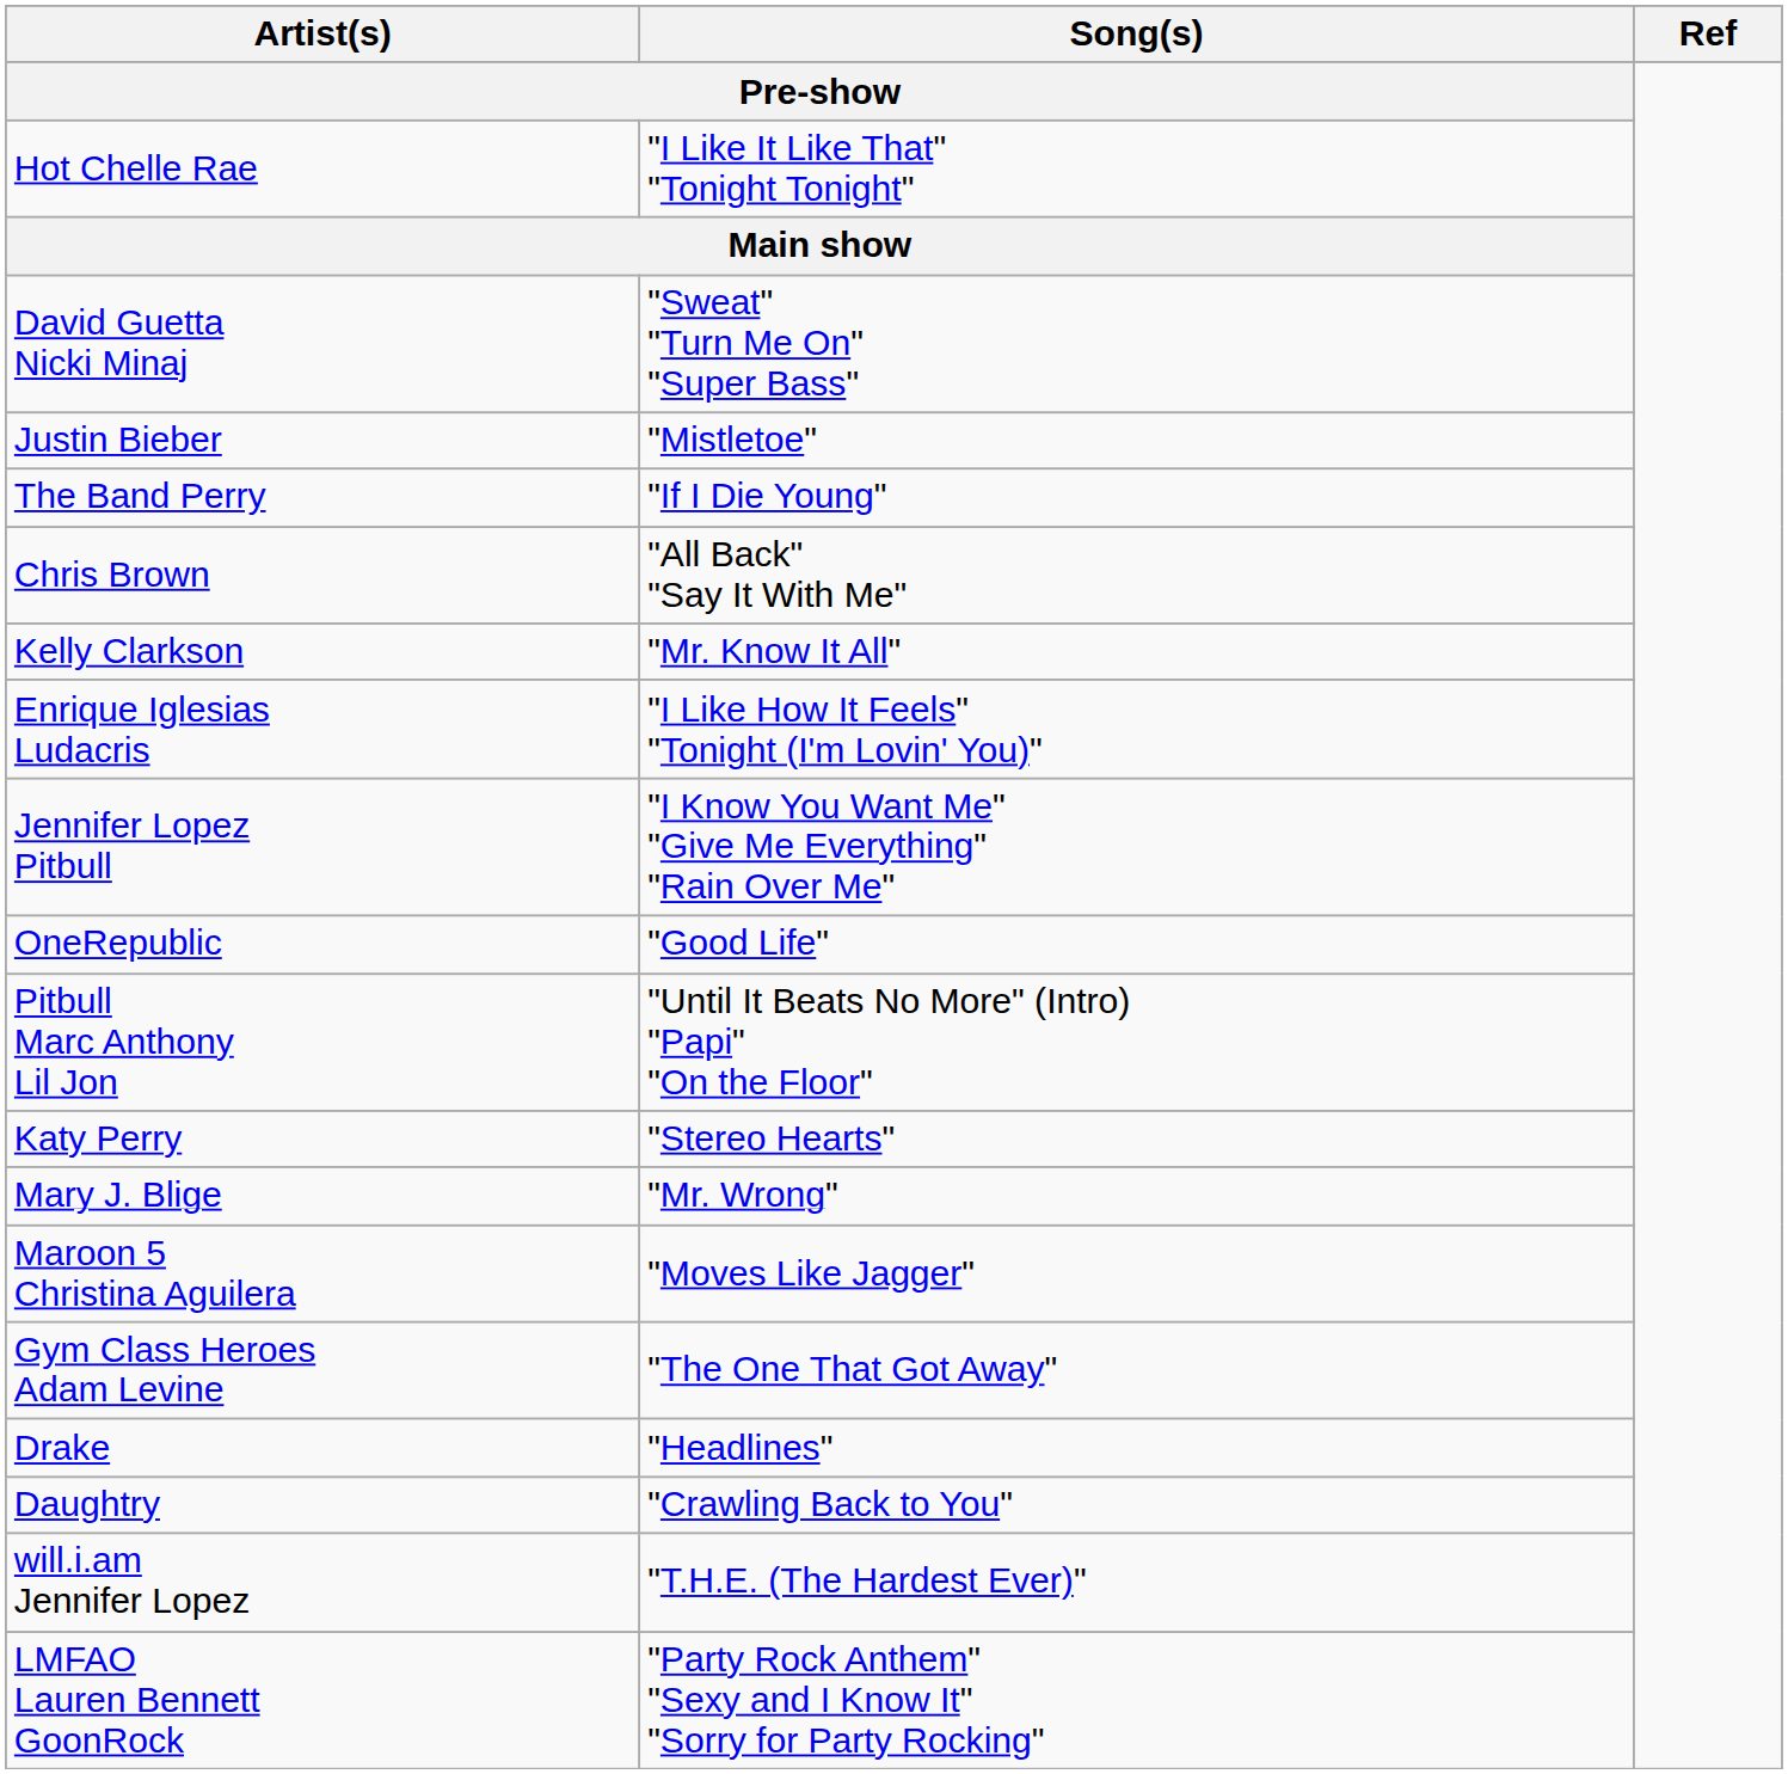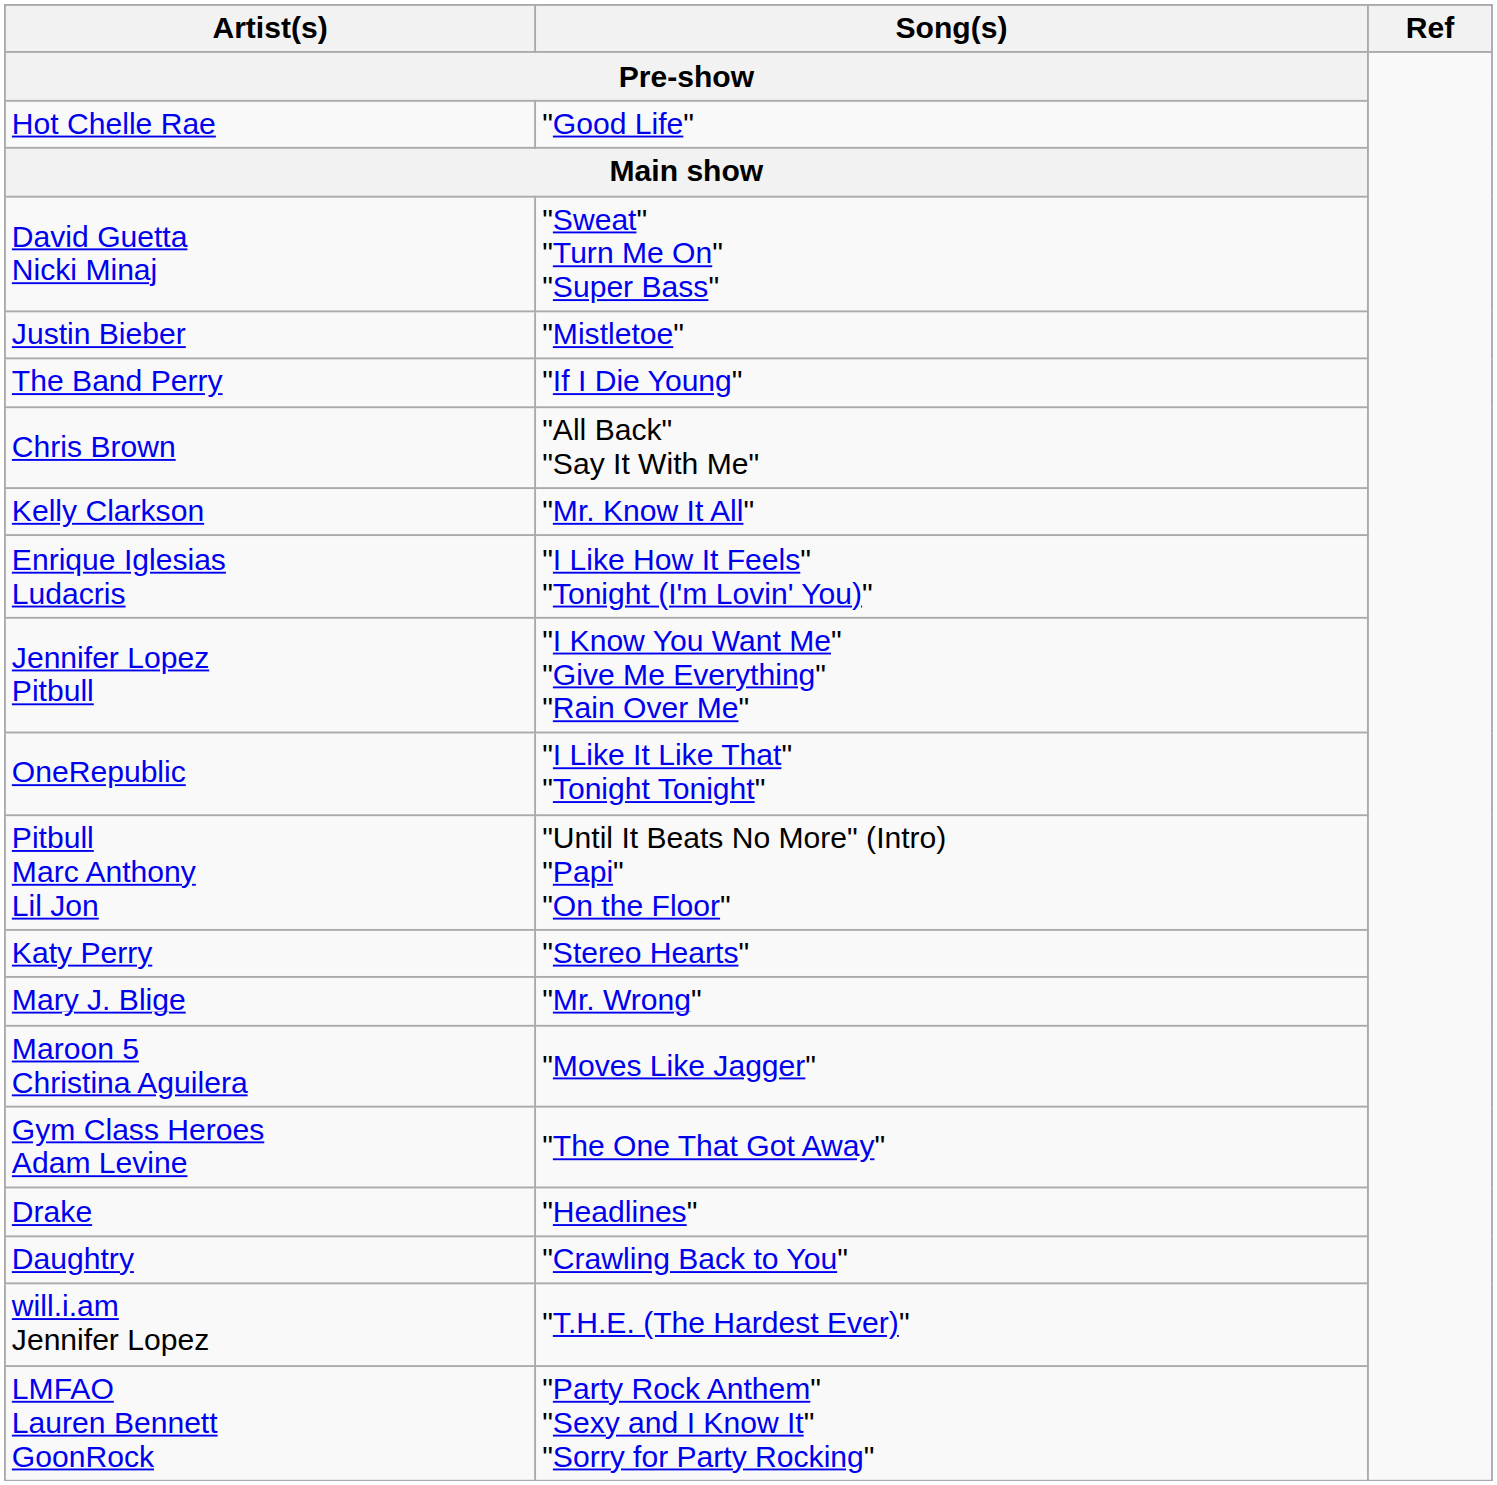 <table class="wikitable" width="50%">
 <tr>
 <th>Artist(s)</th>
 <th>Song(s)</th>
 <th>Ref</th>
 </tr>
 <tr>
 <th colspan="2">Pre-show</th>
 <td rowspan="21" align="center"></td>
 </tr>
 <tr>
 <td><a href='#'>Hot Chelle Rae</a></td>
-<td>"<a href='#'>I Like It Like That</a>"<br>"<a href='#'>Tonight Tonight</a>"</td>
+<td>"<a href='#'>Good Life</a>"</td>
 </tr>
 <tr>
 <th colspan="2">Main show</th>
 </tr>
 <tr>
 <td><a href='#'>David Guetta</a><br><a href='#'>Nicki Minaj</a></td>
 <td>"<a href='#'>Sweat</a>"<br>"<a href='#'>Turn Me On</a>"<br>"<a href='#'>Super Bass</a>"</td>
 </tr>
 <tr>
 <td><a href='#'>Justin Bieber</a></td>
 <td>"<a href='#'>Mistletoe</a>"</td>
 </tr>
 <tr>
 <td><a href='#'>The Band Perry</a></td>
 <td>"<a href='#'>If I Die Young</a>"</td>
 </tr>
 <tr>
 <td><a href='#'>Chris Brown</a></td>
 <td>"All Back"<br>"Say It With Me"</td>
 </tr>
 <tr>
 <td><a href='#'>Kelly Clarkson</a></td>
 <td>"<a href='#'>Mr. Know It All</a>"</td>
 </tr>
 <tr>
 <td><a href='#'>Enrique Iglesias</a><br><a href='#'>Ludacris</a></td>
 <td>"<a href='#'>I Like How It Feels</a>"<br>"<a href='#'>Tonight (I'm Lovin' You)</a>"</td>
 </tr>
 <tr>
 <td><a href='#'>Jennifer Lopez</a><br><a href='#'>Pitbull</a></td>
 <td>"<a href='#'>I Know You Want Me</a>"<br>"<a href='#'>Give Me Everything</a>"<br>"<a href='#'>Rain Over Me</a>"</td>
 </tr>
 <tr>
 <td><a href='#'>OneRepublic</a></td>
-<td>"<a href='#'>Good Life</a>"</td>
+<td>"<a href='#'>I Like It Like That</a>"<br>"<a href='#'>Tonight Tonight</a>"</td>
 </tr>
 <tr>
 <td><a href='#'>Pitbull</a><br><a href='#'>Marc Anthony</a><br><a href='#'>Lil Jon</a></td>
 <td>"Until It Beats No More" (Intro)<br>"<a href='#'>Papi</a>"<br>"<a href='#'>On the Floor</a>"</td>
 </tr>
 <tr>
 <td><a href='#'>Katy Perry</a></td>
 <td>"<a href='#'>Stereo Hearts</a>"</td>
 </tr>
 <tr>
 <td><a href='#'>Mary J. Blige</a></td>
 <td>"<a href='#'>Mr. Wrong</a>"</td>
 </tr>
 <tr>
 <td><a href='#'>Maroon 5</a><br><a href='#'>Christina Aguilera</a></td>
 <td>"<a href='#'>Moves Like Jagger</a>"</td>
 </tr>
 <tr>
 <td><a href='#'>Gym Class Heroes</a><br><a href='#'>Adam Levine</a></td>
 <td>"<a href='#'>The One That Got Away</a>"</td>
 </tr>
 <tr>
 <td><a href='#'>Drake</a></td>
 <td>"<a href='#'>Headlines</a>"</td>
 </tr>
 <tr>
 <td><a href='#'>Daughtry</a></td>
 <td>"<a href='#'>Crawling Back to You</a>"</td>
 </tr>
 <tr>
 <td><a href='#'>will.i.am</a><br>Jennifer Lopez</td>
 <td>"<a href='#'>T.H.E. (The Hardest Ever)</a>"</td>
 </tr>
 <tr>
 <td><a href='#'>LMFAO</a><br><a href='#'>Lauren Bennett</a><br><a href='#'>GoonRock</a></td>
 <td>"<a href='#'>Party Rock Anthem</a>"<br>"<a href='#'>Sexy and I Know It</a>"<br>"<a href='#'>Sorry for Party Rocking</a>"</td>
 </tr>
 </table>
